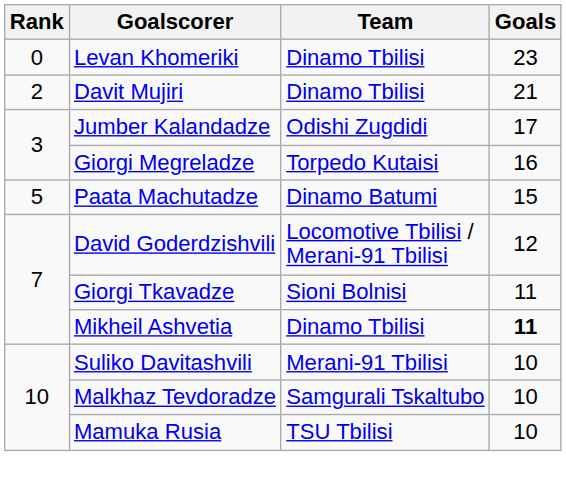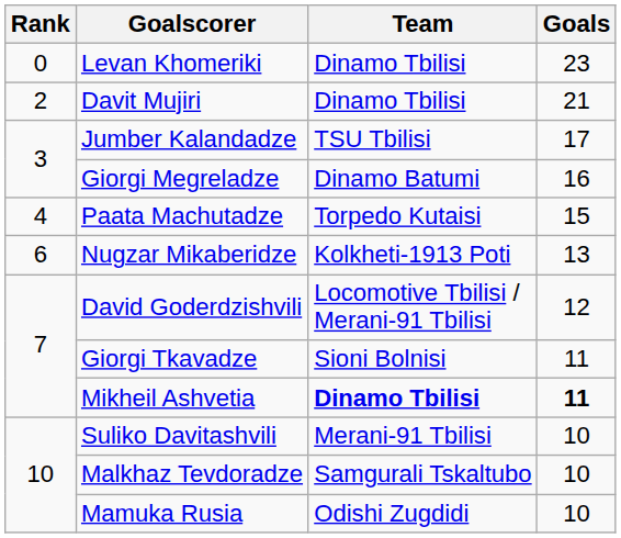 <table class="wikitable">
 <tr>
 <th>Rank</th>
 <th>Goalscorer</th>
 <th>Team</th>
 <th>Goals</th>
 </tr>
 <tr>
 <td align="center">0</td>
 <td> <a href='#'>Levan Khomeriki</a></td>
 <td><a href='#'>Dinamo Tbilisi</a></td>
 <td align="center">23</td>
 </tr>
 <tr>
 <td align="center">2</td>
 <td> <a href='#'>Davit Mujiri</a></td>
 <td><a href='#'>Dinamo Tbilisi</a></td>
 <td align="center">21</td>
 </tr>
 <tr>
 <td rowspan=2 align="center">3</td>
 <td> <a href='#'>Jumber Kalandadze</a></td>
-<td><a href='#'>Odishi Zugdidi</a></td>
+<td><a href='#'>TSU Tbilisi</a></td>
 <td align="center">17</td>
 </tr>
 <tr>
 <td> <a href='#'>Giorgi Megreladze</a></td>
-<td><a href='#'>Torpedo Kutaisi</a></td>
+<td><a href='#'>Dinamo Batumi</a></td>
 <td align="center">16</td>
 </tr>
 <tr>
-<td align="center">5</td>
+<td align="center">4</td>
 <td> <a href='#'>Paata Machutadze</a></td>
-<td><a href='#'>Dinamo Batumi</a></td>
+<td><a href='#'>Torpedo Kutaisi</a></td>
 <td align="center">15</td>
+</tr>
+<tr>
+<td align="center">6</td>
+<td> <a href='#'>Nugzar Mikaberidze</a></td>
+<td><a href='#'>Kolkheti-1913 Poti</a></td>
+<td align="center">13</td>
 </tr>
 <tr>
 <td rowspan=3 align="center">7</td>
 <td> <a href='#'>David Goderdzishvili</a></td>
 <td><a href='#'>Locomotive Tbilisi</a> /<br><a href='#'>Merani-91 Tbilisi</a></td>
 <td align="center">12</td>
 </tr>
 <tr>
 <td> <a href='#'>Giorgi Tkavadze</a></td>
 <td><a href='#'>Sioni Bolnisi</a></td>
 <td align="center">11</td>
 </tr>
 <tr>
 <td> <a href='#'>Mikheil Ashvetia</a></td>
-<td><a href='#'>Dinamo Tbilisi</a></td>
+<td><strong><a href='#'>Dinamo Tbilisi</a></strong></td>
 <td align="center"><strong>11</strong></td>
 </tr>
 <tr>
 <td rowspan=3 align="center">10</td>
 <td> <a href='#'>Suliko Davitashvili</a></td>
 <td><a href='#'>Merani-91 Tbilisi</a></td>
 <td align="center">10</td>
 </tr>
 <tr>
 <td align="center"> <a href='#'>Malkhaz Tevdoradze</a></td>
 <td><a href='#'>Samgurali Tskaltubo</a></td>
 <td align="center">10</td>
 </tr>
 <tr>
 <td> <a href='#'>Mamuka Rusia</a></td>
-<td><a href='#'>TSU Tbilisi</a></td>
+<td><a href='#'>Odishi Zugdidi</a></td>
 <td align="center">10</td>
 </tr>
 </table>
